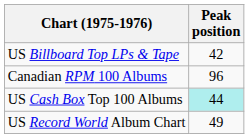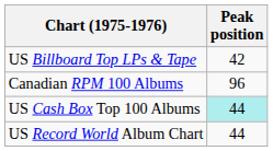 <table class="wikitable">
 <tr>
 <th>Chart (1975-1976)</th>
 <th>Peak<br>position</th>
 </tr>
 <tr>
 <td>US <a href='#'><em>Billboard Top LPs & Tape</em></a></td>
 <td align=center>42</td>
 </tr>
 <tr>
 <td>Canadian <a href='#'><em>RPM</em> 100 Albums</a></td>
 <td align=center>96</td>
 </tr>
 <tr>
 <td>US <em><a href='#'>Cash Box</a></em> Top 100 Albums</td>
 <td align=center style="background: paleturquoise;">44</td>
 </tr>
 <tr>
 <td>US <em><a href='#'>Record World</a></em> Album Chart</td>
-<td align=center>49</td>
+<td align=center>44</td>
 </tr>
 </table>
